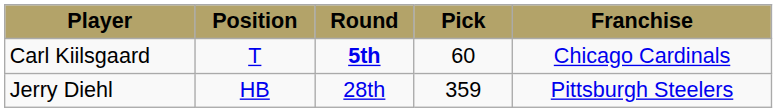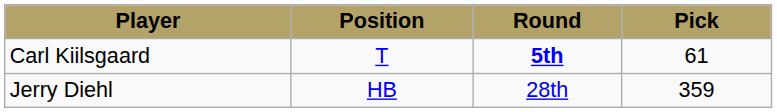 <table class="wikitable" style="text-align:center" width="45%">
 <tr style="background:#B3A369;color:black;">
 <td><strong>Player</strong></td>
 <td><strong>Position</strong></td>
 <td><strong>Round</strong></td>
 <td>  <strong>Pick</strong>  </td>
-<td><strong>Franchise</strong></td>
 </tr>
 <tr>
 <td align=left>Carl Kiilsgaard</td>
 <td><a href='#'>T</a></td>
 <td><strong><a href='#'>5th</a></strong></td>
-<td>60</td>
-<td><a href='#'>Chicago Cardinals</a></td>
+<td>61</td>
 </tr>
 <tr>
 <td align=left>Jerry Diehl</td>
 <td><a href='#'>HB</a></td>
 <td><a href='#'>28th</a></td>
 <td>359</td>
-<td> <a href='#'>Pittsburgh Steelers</a> </td>
 </tr>
 </table>
